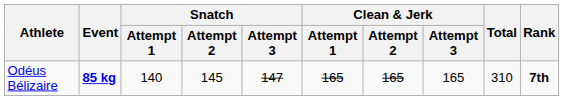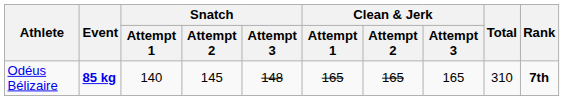 <table class="wikitable" border="1" style="font-size:90%;">
 <tr>
 <th rowspan=2>Athlete</th>
 <th rowspan=2>Event</th>
 <th colspan=3>Snatch</th>
 <th colspan=3>Clean & Jerk</th>
 <th rowspan=2>Total</th>
 <th rowspan=2>Rank</th>
 </tr>
 <tr>
 <th>Attempt 1</th>
 <th>Attempt 2</th>
 <th>Attempt 3</th>
 <th>Attempt 1</th>
 <th>Attempt 2</th>
 <th>Attempt 3</th>
 </tr>
 <tr>
 <td><a href='#'>Odéus Bélizaire</a></td>
 <td><strong><a href='#'>85 kg</a></strong></td>
 <td align=center>140</td>
 <td align=center>145</td>
-<td align=center><del>147</del></td>
+<td align=center><del>148</del></td>
 <td align=center><del>165</del></td>
 <td align=center><del>165</del></td>
 <td align=center>165</td>
 <td align=center>310</td>
 <td align=center><strong>7th</strong></td>
 </tr>
 </table>
